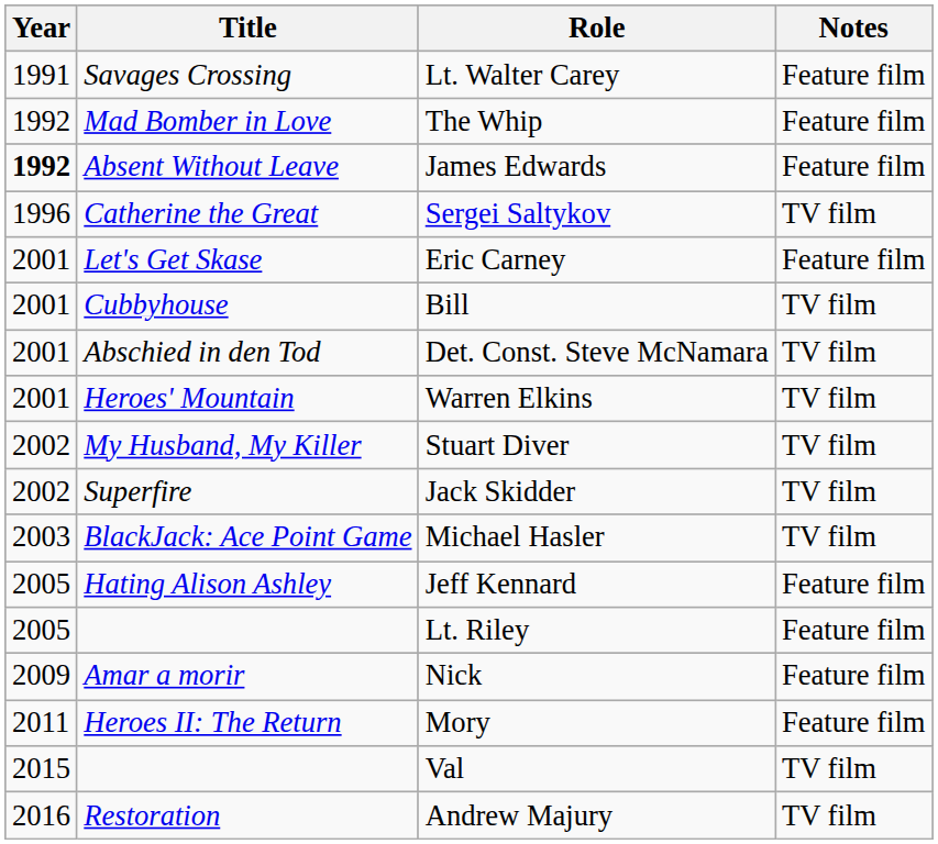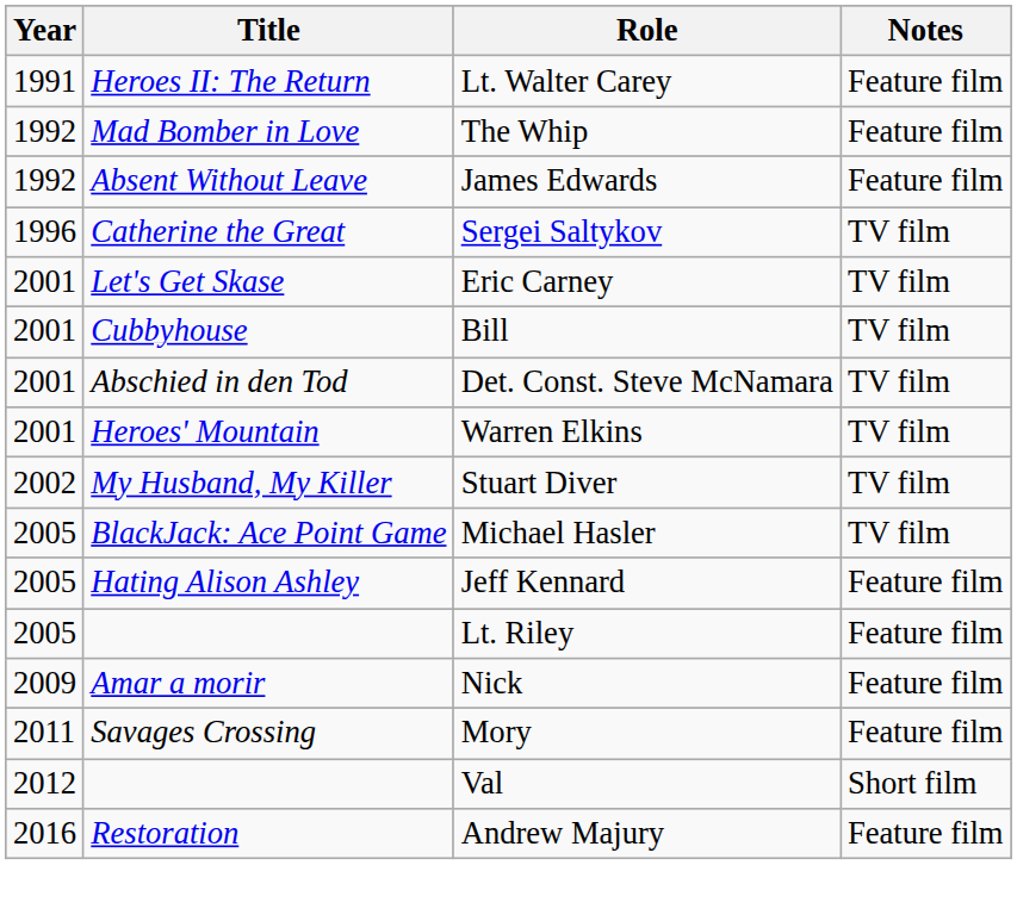 <table class="wikitable sortable">
 <tr>
 <th>Year</th>
 <th>Title</th>
 <th>Role</th>
 <th class="unsortable">Notes</th>
 </tr>
 <tr>
 <td>1991</td>
-<td><em>Savages Crossing</em></td>
+<td><em><a href='#'>Heroes II: The Return</a></em></td>
 <td>Lt. Walter Carey</td>
 <td>Feature film</td>
 </tr>
 <tr>
 <td>1992</td>
 <td><em><a href='#'>Mad Bomber in Love</a></em></td>
 <td>The Whip</td>
 <td>Feature film</td>
 </tr>
 <tr>
-<td><strong>1992</strong></td>
+<td>1992</td>
 <td><em><a href='#'>Absent Without Leave</a></em></td>
 <td>James Edwards</td>
 <td>Feature film</td>
 </tr>
 <tr>
 <td>1996</td>
 <td><em><a href='#'>Catherine the Great</a></em></td>
 <td><a href='#'>Sergei Saltykov</a></td>
 <td>TV film</td>
 </tr>
 <tr>
 <td>2001</td>
 <td><em><a href='#'>Let's Get Skase</a></em></td>
 <td>Eric Carney</td>
-<td>Feature film</td>
+<td>TV film</td>
 </tr>
 <tr>
 <td>2001</td>
 <td><em><a href='#'>Cubbyhouse</a></em></td>
 <td>Bill</td>
 <td>TV film</td>
 </tr>
 <tr>
 <td>2001</td>
 <td><em>Abschied in den Tod</em></td>
 <td>Det. Const. Steve McNamara</td>
 <td>TV film</td>
 </tr>
 <tr>
 <td>2001</td>
 <td><em><a href='#'>Heroes' Mountain</a></em></td>
 <td>Warren Elkins</td>
 <td>TV film</td>
 </tr>
 <tr>
 <td>2002</td>
 <td><em><a href='#'>My Husband, My Killer</a></em></td>
 <td>Stuart Diver</td>
 <td>TV film</td>
 </tr>
 <tr>
-<td>2002</td>
-<td><em>Superfire</em></td>
-<td>Jack Skidder</td>
-<td>TV film</td>
-</tr>
-<tr>
-<td>2003</td>
+<td>2005</td>
 <td><em><a href='#'>BlackJack: Ace Point Game</a></em></td>
 <td>Michael Hasler</td>
 <td>TV film</td>
 </tr>
 <tr>
 <td>2005</td>
 <td><em><a href='#'>Hating Alison Ashley</a></em></td>
 <td>Jeff Kennard</td>
 <td>Feature film</td>
 </tr>
 <tr>
 <td>2005</td>
 <td><em></em></td>
 <td>Lt. Riley</td>
 <td>Feature film</td>
 </tr>
 <tr>
 <td>2009</td>
 <td><em><a href='#'>Amar a morir</a></em></td>
 <td>Nick</td>
 <td>Feature film</td>
 </tr>
 <tr>
 <td>2011</td>
-<td><em><a href='#'>Heroes II: The Return</a></em></td>
+<td><em>Savages Crossing</em></td>
 <td>Mory</td>
 <td>Feature film</td>
 </tr>
 <tr>
-<td>2015</td>
+<td>2012</td>
 <td><em></em></td>
 <td>Val</td>
-<td>TV film</td>
+<td>Short film</td>
 </tr>
 <tr>
 <td>2016</td>
 <td><em><a href='#'>Restoration</a></em></td>
 <td>Andrew Majury</td>
-<td>TV film</td>
+<td>Feature film</td>
 </tr>
 </table>
